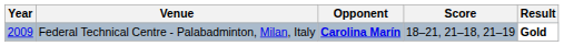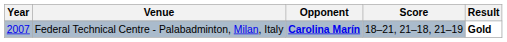 <table class="sortable wikitable" style="font-size: 90%;">
 <tr>
 <th>Year</th>
 <th>Venue</th>
 <th>Opponent</th>
 <th>Score</th>
 <th>Result</th>
 </tr>
 <tr style="background:#AABBCC">
-<td align="center"><a href='#'>2009</a></td>
+<td align="center"><a href='#'>2007</a></td>
 <td align="left">Federal Technical Centre - Palabadminton, <a href='#'>Milan</a>,  Italy</td>
 <td align="left"><strong> <a href='#'>Carolina Marín</a></strong></td>
 <td align="left">18–21, 21–18, 21–19</td>
 <td style="text-align:left; background:white"> <strong>Gold</strong></td>
 </tr>
 </table>
